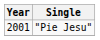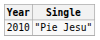 <table class="wikitable">
 <tr>
 <th>Year</th>
 <th>Single</th>
 </tr>
 <tr>
-<td>2001</td>
+<td>2010</td>
 <td>"Pie Jesu"</td>
 </tr>
 <tr>
 </tr>
 </table>
